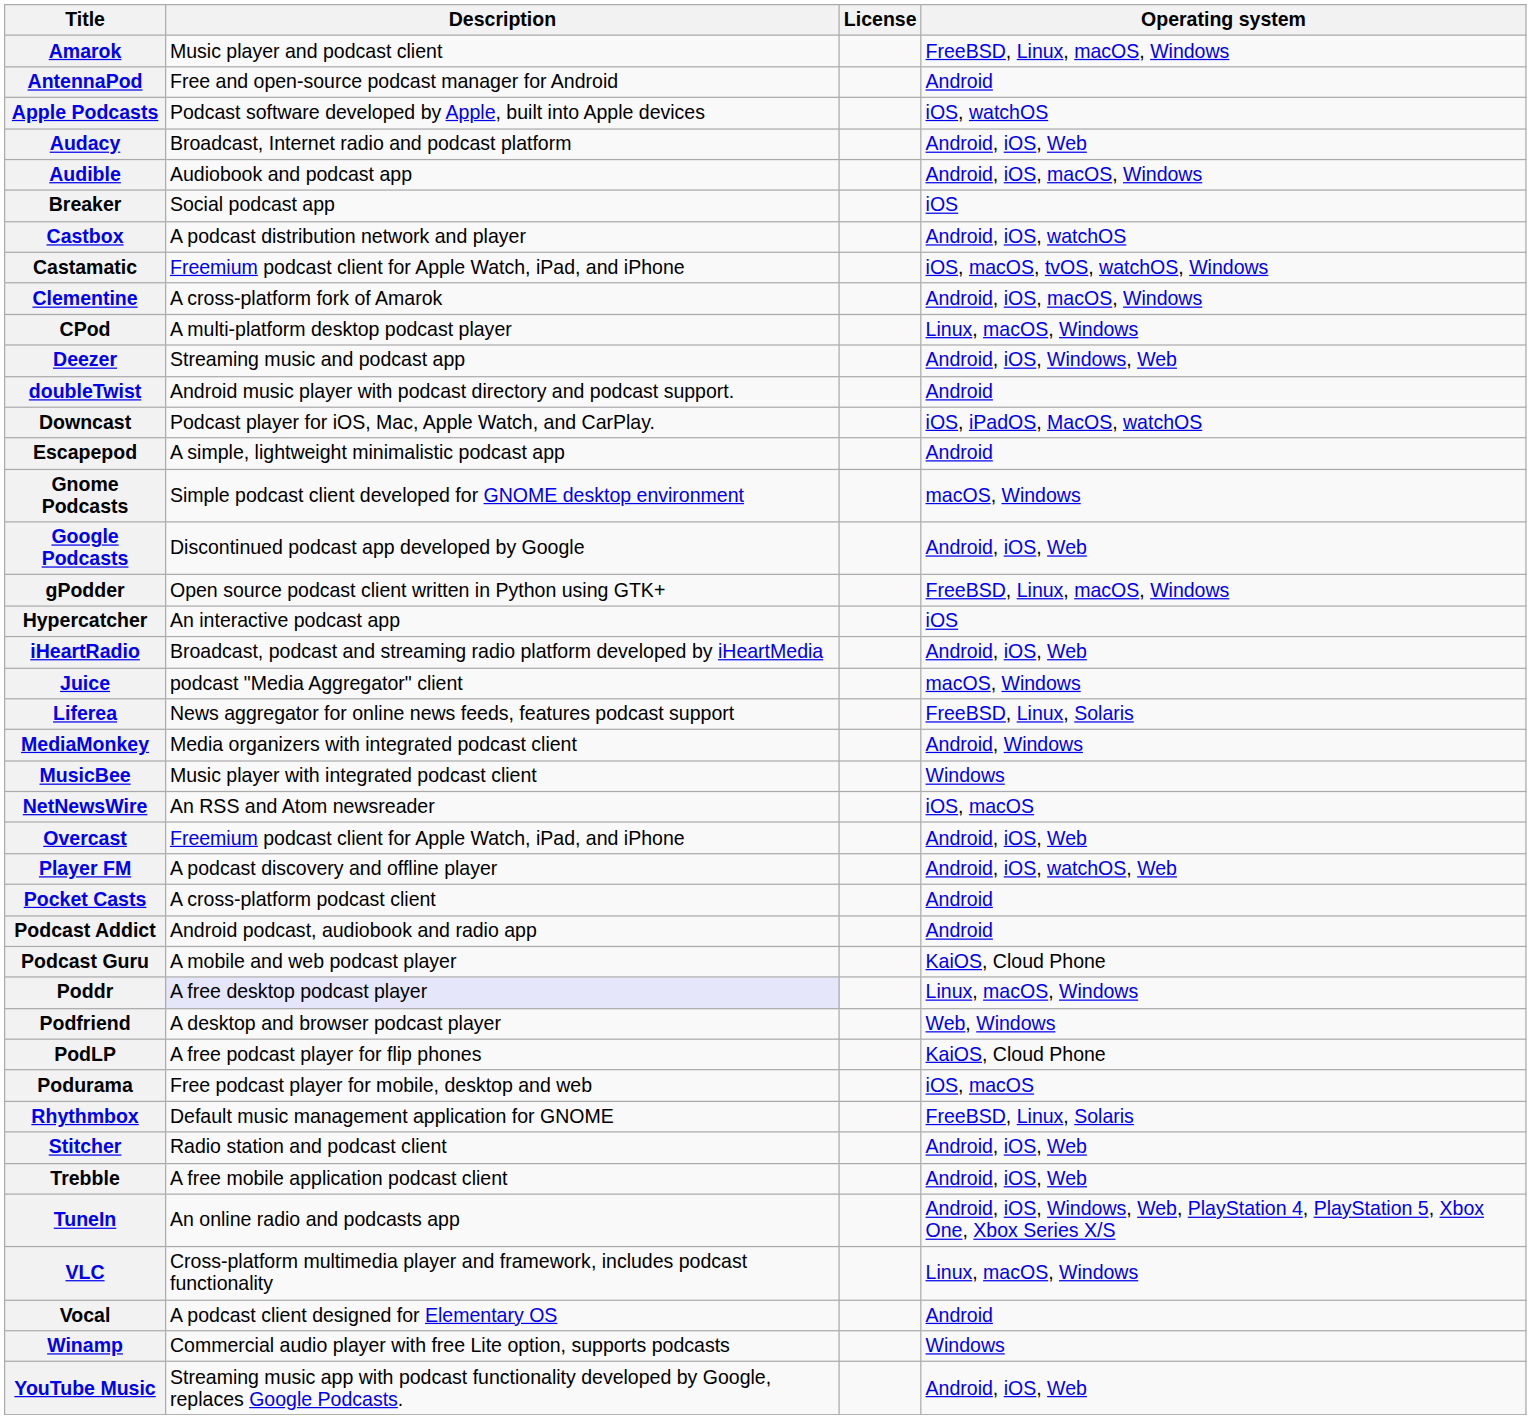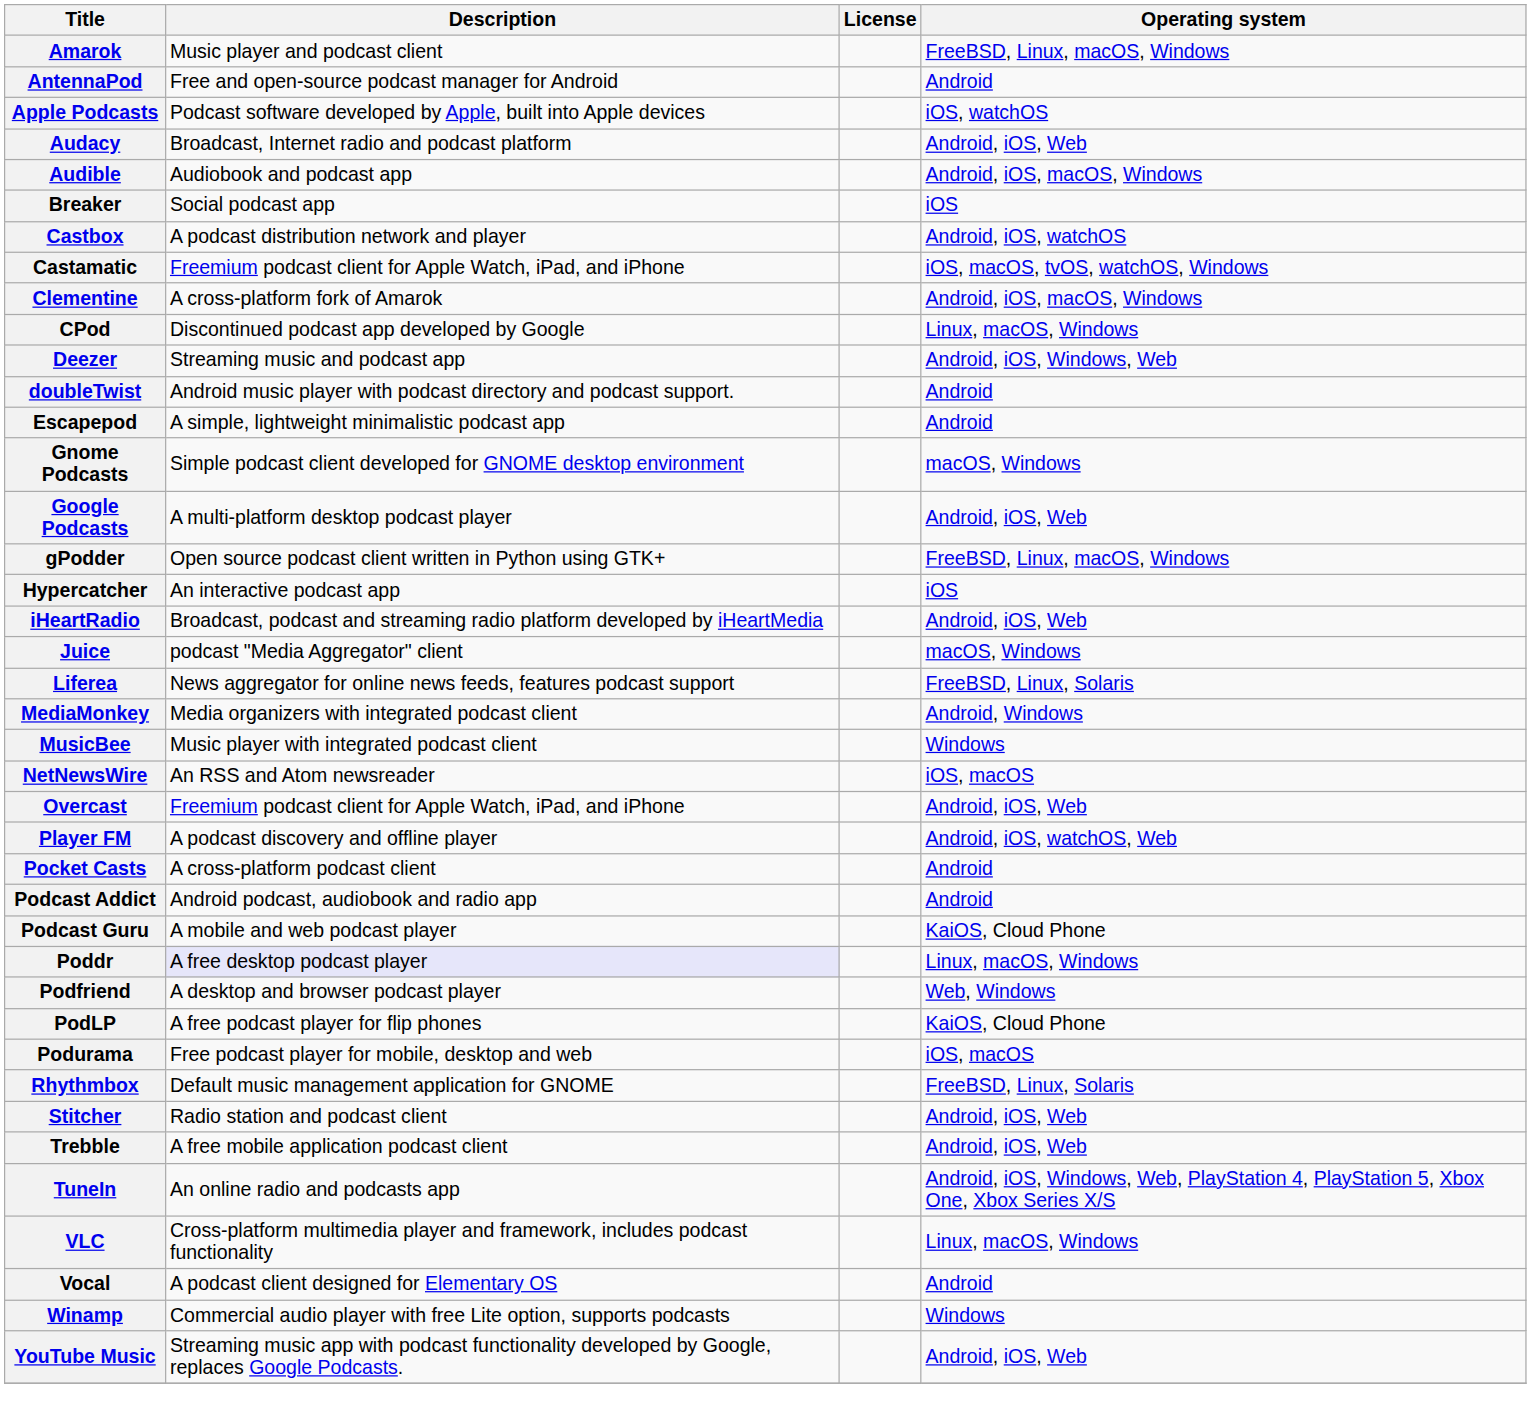 <table class="wikitable sortable">
 <tr>
 <th>Title</th>
 <th class="unsortable">Description</th>
 <th>License</th>
 <th>Operating system</th>
 </tr>
 <tr>
 <th><a href='#'>Amarok</a></th>
 <td>Music player and podcast client</td>
 <td></td>
 <td><a href='#'>FreeBSD</a>, <a href='#'>Linux</a>, <a href='#'>macOS</a>, <a href='#'>Windows</a></td>
 </tr>
 <tr>
 <th><a href='#'>AntennaPod</a></th>
 <td>Free and open-source podcast manager for Android</td>
 <td></td>
 <td><a href='#'>Android</a></td>
 </tr>
 <tr>
 <th><a href='#'>Apple Podcasts</a></th>
 <td>Podcast software developed by <a href='#'>Apple</a>, built into Apple devices</td>
 <td></td>
 <td><a href='#'>iOS</a>, <a href='#'>watchOS</a></td>
 </tr>
 <tr>
 <th><a href='#'>Audacy</a></th>
 <td>Broadcast, Internet radio and podcast platform</td>
 <td></td>
 <td><a href='#'>Android</a>, <a href='#'>iOS</a>, <a href='#'>Web</a></td>
 </tr>
 <tr>
 <th><a href='#'>Audible</a></th>
 <td>Audiobook and podcast app</td>
 <td></td>
 <td><a href='#'>Android</a>, <a href='#'>iOS</a>, <a href='#'>macOS</a>, <a href='#'>Windows</a></td>
 </tr>
 <tr>
 <th>Breaker</th>
 <td>Social podcast app</td>
 <td></td>
 <td><a href='#'>iOS</a></td>
 </tr>
 <tr>
 <th><a href='#'>Castbox</a></th>
 <td>A podcast distribution network and player</td>
 <td></td>
 <td><a href='#'>Android</a>, <a href='#'>iOS</a>, <a href='#'>watchOS</a></td>
 </tr>
 <tr>
 <th>Castamatic</th>
 <td><a href='#'>Freemium</a> podcast client for Apple Watch, iPad, and iPhone</td>
 <td></td>
 <td><a href='#'>iOS</a>, <a href='#'>macOS</a>, <a href='#'>tvOS</a>, <a href='#'>watchOS</a>, <a href='#'>Windows</a></td>
 </tr>
 <tr>
 <th><a href='#'>Clementine</a></th>
 <td>A cross-platform fork of Amarok</td>
 <td></td>
 <td><a href='#'>Android</a>, <a href='#'>iOS</a>, <a href='#'>macOS</a>, <a href='#'>Windows</a></td>
 </tr>
 <tr>
 <th>CPod</th>
-<td>A multi-platform desktop podcast player</td>
+<td>Discontinued podcast app developed by Google</td>
 <td></td>
 <td><a href='#'>Linux</a>, <a href='#'>macOS</a>, <a href='#'>Windows</a></td>
 </tr>
 <tr>
 <th><a href='#'>Deezer</a></th>
 <td>Streaming music and podcast app</td>
 <td></td>
 <td><a href='#'>Android</a>, <a href='#'>iOS</a>, <a href='#'>Windows</a>, <a href='#'>Web</a></td>
 </tr>
 <tr>
 <th><a href='#'>doubleTwist</a></th>
 <td>Android music player with podcast directory and podcast support.</td>
 <td></td>
 <td><a href='#'>Android</a></td>
 </tr>
 <tr>
-<th>Downcast</th>
-<td>Podcast player for iOS, Mac, Apple Watch, and CarPlay.</td>
-<td></td>
-<td><a href='#'>iOS</a>, <a href='#'>iPadOS</a>, <a href='#'>MacOS</a>, <a href='#'>watchOS</a></td>
-</tr>
-<tr>
 <th>Escapepod</th>
 <td>A simple, lightweight minimalistic podcast app</td>
 <td></td>
 <td><a href='#'>Android</a></td>
 </tr>
 <tr>
 <th>Gnome Podcasts</th>
 <td>Simple podcast client developed for <a href='#'>GNOME desktop environment</a></td>
 <td></td>
 <td><a href='#'>macOS</a>, <a href='#'>Windows</a></td>
 </tr>
 <tr>
 <th><a href='#'>Google Podcasts</a></th>
-<td>Discontinued podcast app developed by Google</td>
+<td>A multi-platform desktop podcast player</td>
 <td></td>
 <td><a href='#'>Android</a>, <a href='#'>iOS</a>, <a href='#'>Web</a></td>
 </tr>
 <tr>
 <th>gPodder</th>
 <td>Open source podcast client written in Python using GTK+</td>
 <td></td>
 <td><a href='#'>FreeBSD</a>, <a href='#'>Linux</a>, <a href='#'>macOS</a>, <a href='#'>Windows</a></td>
 </tr>
 <tr>
 <th>Hypercatcher</th>
 <td>An interactive podcast app</td>
 <td></td>
 <td><a href='#'>iOS</a></td>
 </tr>
 <tr>
 <th><a href='#'>iHeartRadio</a></th>
 <td>Broadcast, podcast and streaming radio platform developed by <a href='#'>iHeartMedia</a></td>
 <td></td>
 <td><a href='#'>Android</a>, <a href='#'>iOS</a>, <a href='#'>Web</a></td>
 </tr>
 <tr>
 <th><a href='#'>Juice</a></th>
 <td>podcast "Media Aggregator" client</td>
 <td></td>
 <td><a href='#'>macOS</a>, <a href='#'>Windows</a></td>
 </tr>
 <tr>
 <th><a href='#'>Liferea</a></th>
 <td>News aggregator for online news feeds, features podcast support</td>
 <td></td>
 <td><a href='#'>FreeBSD</a>, <a href='#'>Linux</a>, <a href='#'>Solaris</a></td>
 </tr>
 <tr>
 <th><a href='#'>MediaMonkey</a></th>
 <td>Media organizers with integrated podcast client</td>
 <td></td>
 <td><a href='#'>Android</a>, <a href='#'>Windows</a></td>
 </tr>
 <tr>
 <th><a href='#'>MusicBee</a></th>
 <td>Music player with integrated podcast client</td>
 <td></td>
 <td><a href='#'>Windows</a></td>
 </tr>
 <tr>
 <th><a href='#'>NetNewsWire</a></th>
 <td>An RSS and Atom newsreader</td>
 <td></td>
 <td><a href='#'>iOS</a>, <a href='#'>macOS</a></td>
 </tr>
 <tr>
 <th><a href='#'>Overcast</a></th>
 <td><a href='#'>Freemium</a> podcast client for Apple Watch, iPad, and iPhone</td>
 <td></td>
 <td><a href='#'>Android</a>, <a href='#'>iOS</a>, <a href='#'>Web</a></td>
 </tr>
 <tr>
 <th><a href='#'>Player FM</a></th>
 <td>A podcast discovery and offline player</td>
 <td></td>
 <td><a href='#'>Android</a>, <a href='#'>iOS</a>, <a href='#'>watchOS</a>, <a href='#'>Web</a></td>
 </tr>
 <tr>
 <th><a href='#'>Pocket Casts</a></th>
 <td>A cross-platform podcast client</td>
 <td></td>
 <td><a href='#'>Android</a></td>
 </tr>
 <tr>
 <th>Podcast Addict</th>
 <td>Android podcast, audiobook and radio app</td>
 <td></td>
 <td><a href='#'>Android</a></td>
 </tr>
 <tr>
 <th>Podcast Guru</th>
 <td>A mobile and web podcast player</td>
 <td></td>
 <td><a href='#'>KaiOS</a>, Cloud Phone</td>
 </tr>
 <tr>
 <th>Poddr</th>
 <td style="background: lavender;">A free desktop podcast player</td>
 <td></td>
 <td><a href='#'>Linux</a>, <a href='#'>macOS</a>, <a href='#'>Windows</a></td>
 </tr>
 <tr>
 <th>Podfriend</th>
 <td>A desktop and browser podcast player</td>
 <td></td>
 <td><a href='#'>Web</a>, <a href='#'>Windows</a></td>
 </tr>
 <tr>
 <th>PodLP</th>
 <td>A free podcast player for flip phones</td>
 <td></td>
 <td><a href='#'>KaiOS</a>, Cloud Phone</td>
 </tr>
 <tr>
 <th>Podurama</th>
 <td>Free podcast player for mobile, desktop and web</td>
 <td></td>
 <td><a href='#'>iOS</a>, <a href='#'>macOS</a></td>
 </tr>
 <tr>
 <th><a href='#'>Rhythmbox</a></th>
 <td>Default music management application for GNOME</td>
 <td></td>
 <td><a href='#'>FreeBSD</a>, <a href='#'>Linux</a>, <a href='#'>Solaris</a></td>
 </tr>
 <tr>
 <th><a href='#'>Stitcher</a></th>
 <td>Radio station and podcast client</td>
 <td></td>
 <td><a href='#'>Android</a>, <a href='#'>iOS</a>, <a href='#'>Web</a></td>
 </tr>
 <tr>
 <th>Trebble</th>
 <td>A free mobile application podcast client</td>
 <td></td>
 <td><a href='#'>Android</a>, <a href='#'>iOS</a>, <a href='#'>Web</a></td>
 </tr>
 <tr>
 <th><a href='#'>TuneIn</a></th>
 <td>An online radio and podcasts app</td>
 <td></td>
 <td><a href='#'>Android</a>, <a href='#'>iOS</a>, <a href='#'>Windows</a>, <a href='#'>Web</a>, <a href='#'>PlayStation 4</a>, <a href='#'>PlayStation 5</a>, <a href='#'>Xbox One</a>, <a href='#'>Xbox Series X/S</a></td>
 </tr>
 <tr>
 <th><a href='#'>VLC</a></th>
 <td>Cross-platform multimedia player and framework, includes podcast functionality</td>
 <td></td>
 <td><a href='#'>Linux</a>, <a href='#'>macOS</a>, <a href='#'>Windows</a></td>
 </tr>
 <tr>
 <th>Vocal</th>
 <td>A podcast client designed for <a href='#'>Elementary OS</a></td>
 <td></td>
 <td><a href='#'>Android</a></td>
 </tr>
 <tr>
 <th><a href='#'>Winamp</a></th>
 <td>Commercial audio player with free Lite option, supports podcasts</td>
 <td></td>
 <td><a href='#'>Windows</a></td>
 </tr>
 <tr>
 <th><a href='#'>YouTube Music</a></th>
 <td>Streaming music app with podcast functionality developed by Google, replaces <a href='#'>Google Podcasts</a>.</td>
 <td></td>
 <td><a href='#'>Android</a>, <a href='#'>iOS</a>, <a href='#'>Web</a></td>
 </tr>
 <tr>
 </tr>
 </table>
